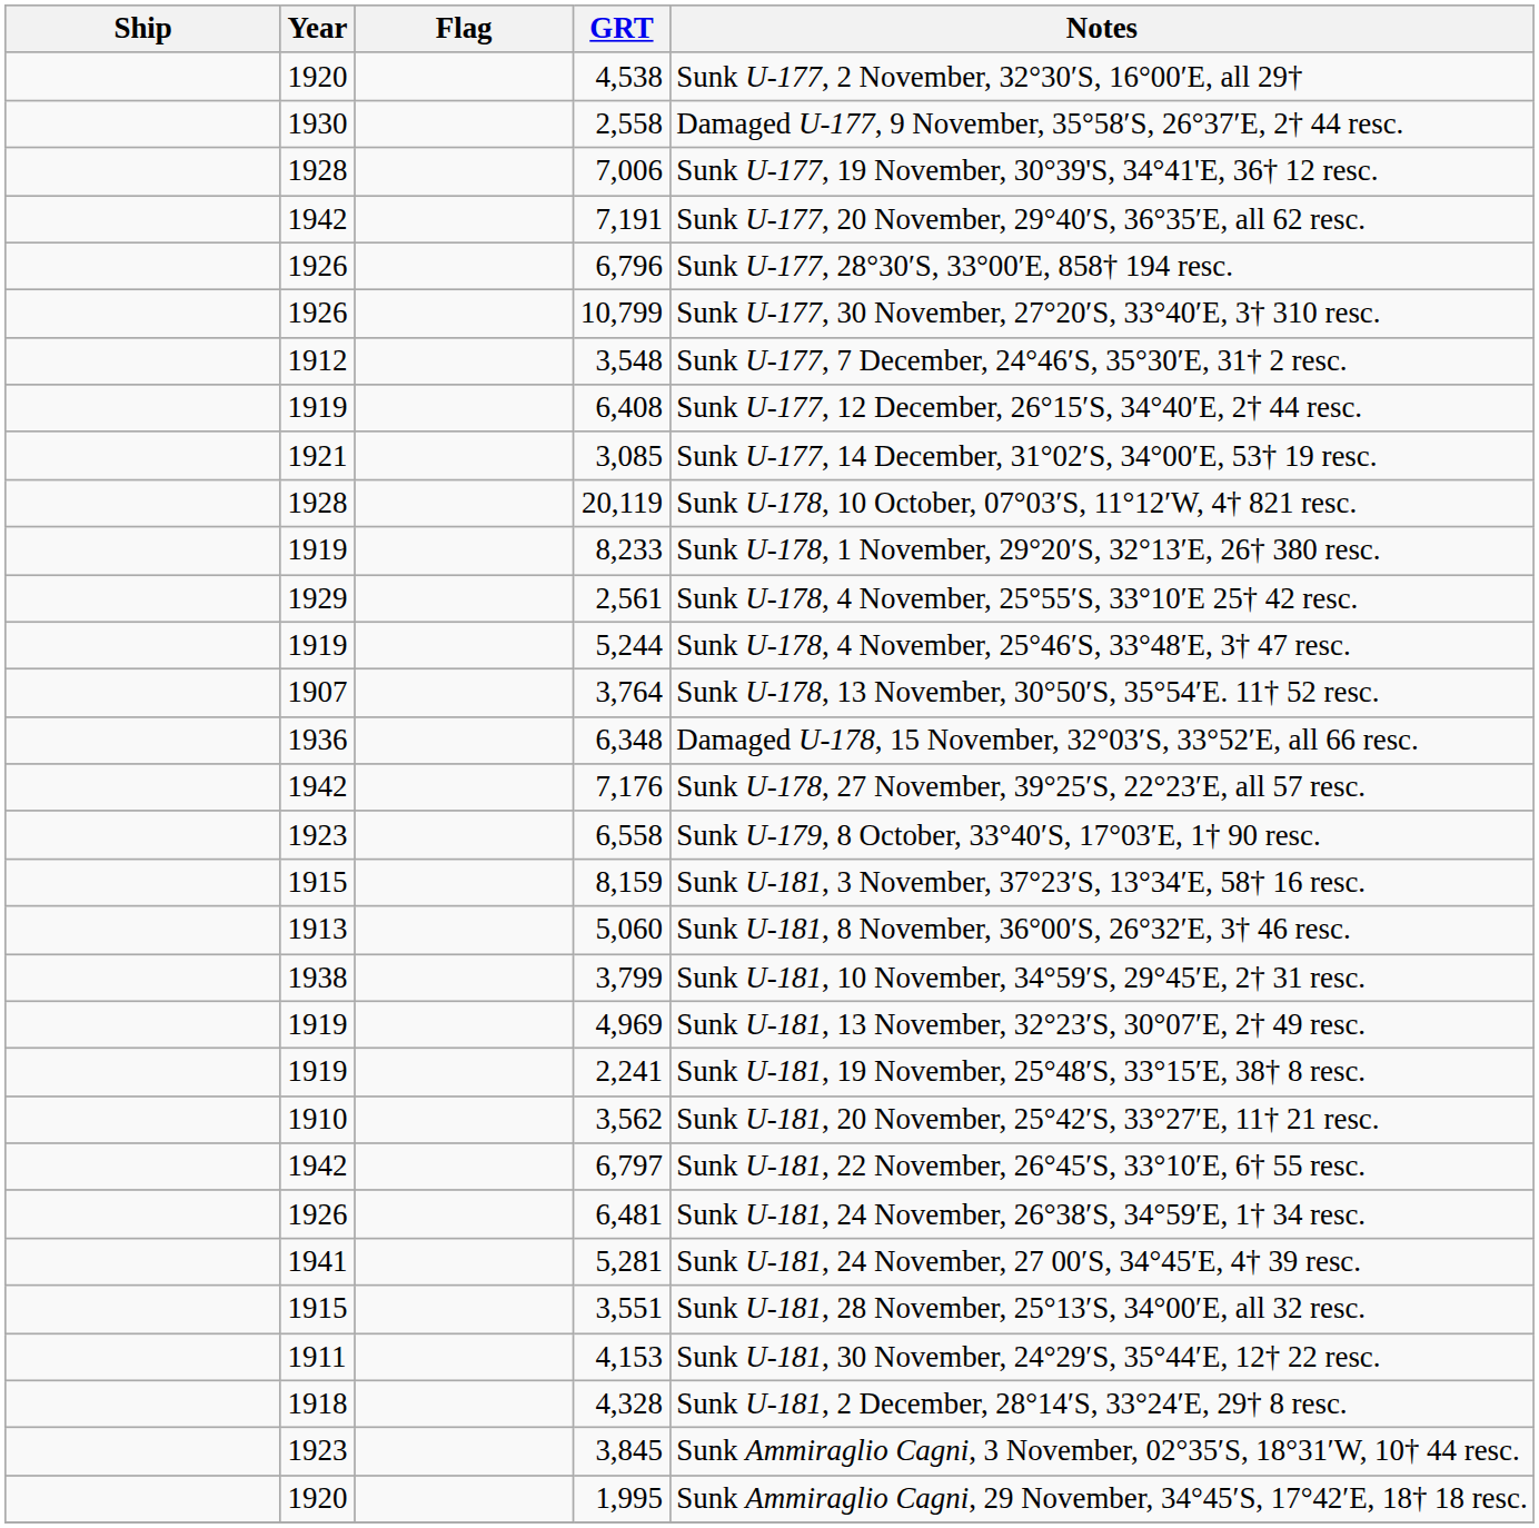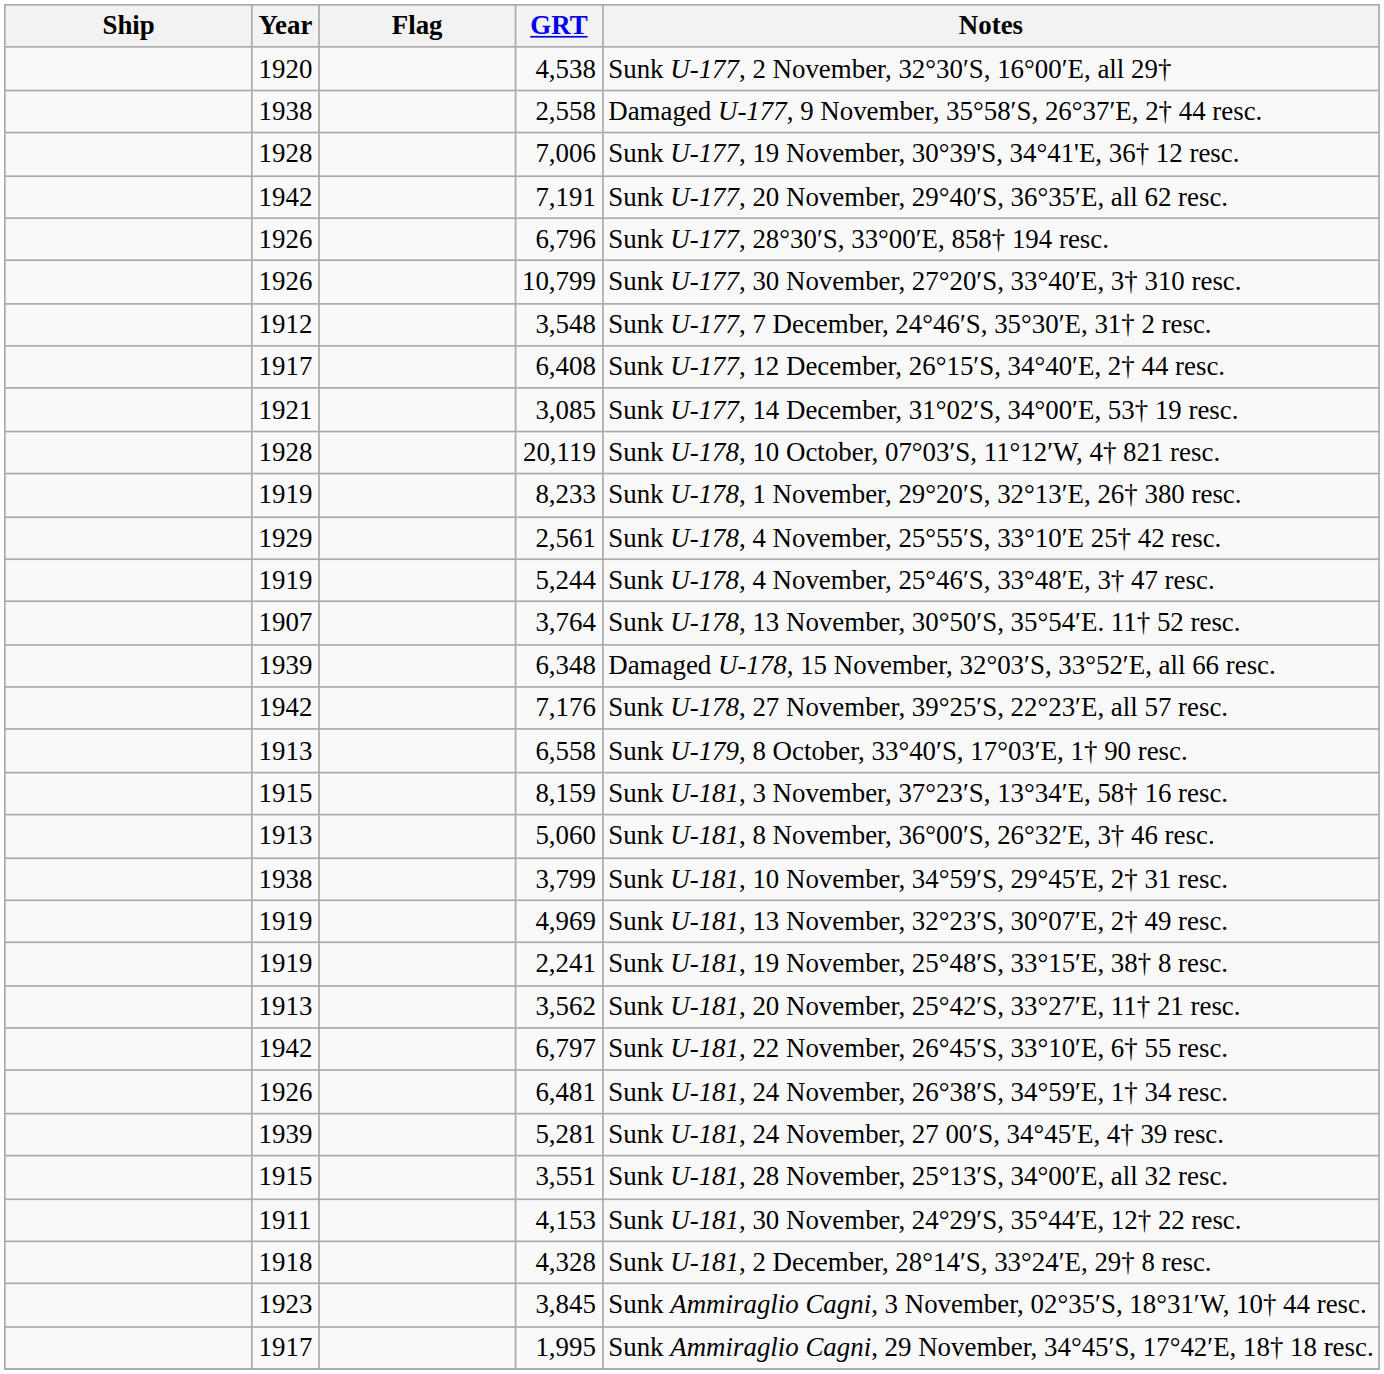 <table class="wikitable sortable">
 <tr>
 <th scope="col" width="140px">Ship</th>
 <th scope="col" width="20px">Year</th>
 <th scope="col" width="110px">Flag</th>
 <th scope="col" width="30px"><a href='#'>GRT</a></th>
 <th>Notes</th>
 </tr>
 <tr>
 <td align="left"></td>
 <td align="left">1920</td>
 <td align="left"></td>
 <td align="right">4,538</td>
 <td align="left">Sunk <em>U-177</em>, 2 November, 32°30′S, 16°00′E, all 29†</td>
 </tr>
 <tr>
 <td align="left"></td>
-<td align="left">1930</td>
+<td align="left">1938</td>
 <td align="left"></td>
 <td align="right">2,558</td>
 <td align="left">Damaged <em>U-177</em>, 9 November, 35°58′S, 26°37′E, 2† 44 resc.</td>
 </tr>
 <tr>
 <td align="left"></td>
 <td align="left">1928</td>
 <td align="left"></td>
 <td align="right">7,006</td>
 <td align="left">Sunk <em>U-177</em>, 19 November, 30°39'S, 34°41'E, 36† 12 resc.</td>
 </tr>
 <tr>
 <td align="left"></td>
 <td align="left">1942</td>
 <td align="left"></td>
 <td align="right">7,191</td>
 <td align="left">Sunk <em>U-177</em>, 20 November, 29°40′S, 36°35′E, all 62 resc.</td>
 </tr>
 <tr>
 <td align="left"></td>
 <td align="left">1926</td>
 <td align="left"></td>
 <td align="right">6,796</td>
 <td align="left">Sunk <em>U-177</em>, 28°30′S, 33°00′E, 858† 194 resc.</td>
 </tr>
 <tr>
 <td align="left"></td>
 <td align="left">1926</td>
 <td align="left"></td>
 <td align="right">10,799</td>
 <td align="left">Sunk <em>U-177</em>, 30 November, 27°20′S, 33°40′E, 3† 310 resc.</td>
 </tr>
 <tr>
 <td align="left"></td>
 <td align="left">1912</td>
 <td align="left"></td>
 <td align="right">3,548</td>
 <td align="left">Sunk <em>U-177</em>, 7 December, 24°46′S, 35°30′E, 31† 2 resc.</td>
 </tr>
 <tr>
 <td align="left"></td>
-<td align="left">1919</td>
+<td align="left">1917</td>
 <td align="left"></td>
 <td align="right">6,408</td>
 <td align="left">Sunk <em>U-177</em>, 12 December, 26°15′S, 34°40′E, 2† 44 resc.</td>
 </tr>
 <tr>
 <td align="left"></td>
 <td align="left">1921</td>
 <td align="left"></td>
 <td align="right">3,085</td>
 <td align="left">Sunk <em>U-177</em>, 14 December, 31°02′S, 34°00′E, 53† 19 resc.</td>
 </tr>
 <tr>
 <td align="left"></td>
 <td align="left">1928</td>
 <td align="left"></td>
 <td align="right">20,119</td>
 <td align="left">Sunk <em>U-178</em>, 10 October, 07°03′S, 11°12′W, 4† 821 resc.</td>
 </tr>
 <tr>
 <td align="left"></td>
 <td align="left">1919</td>
 <td align="left"></td>
 <td align="right">8,233</td>
 <td align="left">Sunk <em>U-178</em>, 1 November, 29°20′S, 32°13′E, 26† 380 resc.</td>
 </tr>
 <tr>
 <td align="left"></td>
 <td align="left">1929</td>
 <td align="left"></td>
 <td align="right">2,561</td>
 <td align="left">Sunk <em>U-178</em>, 4 November, 25°55′S, 33°10′E 25† 42 resc.</td>
 </tr>
 <tr>
 <td align="left"></td>
 <td align="left">1919</td>
 <td align="left"></td>
 <td align="right">5,244</td>
 <td align="left">Sunk <em>U-178</em>, 4 November, 25°46′S, 33°48′E, 3† 47 resc.</td>
 </tr>
 <tr>
 <td align="left"></td>
 <td align="left">1907</td>
 <td align="left"></td>
 <td align="right">3,764</td>
 <td align="left">Sunk <em>U-178</em>, 13 November, 30°50′S, 35°54′E. 11† 52 resc.</td>
 </tr>
 <tr>
 <td align="left"></td>
-<td align="left">1936</td>
+<td align="left">1939</td>
 <td align="left"></td>
 <td align="right">6,348</td>
 <td align="left">Damaged <em>U-178</em>, 15 November, 32°03′S, 33°52′E, all 66 resc.</td>
 </tr>
 <tr>
 <td align="left"></td>
 <td align="left">1942</td>
 <td align="left"></td>
 <td align="right">7,176</td>
 <td align="left">Sunk <em>U-178</em>, 27 November, 39°25′S, 22°23′E, all 57 resc.</td>
 </tr>
 <tr>
 <td align="left"></td>
-<td align="left">1923</td>
+<td align="left">1913</td>
 <td align="left"></td>
 <td align="right">6,558</td>
 <td align="left">Sunk <em>U-179</em>, 8 October, 33°40′S, 17°03′E, 1† 90 resc.</td>
 </tr>
 <tr>
 <td align="left"></td>
 <td align="left">1915</td>
 <td align="left"></td>
 <td align="right">8,159</td>
 <td align="left">Sunk <em>U-181</em>, 3 November, 37°23′S, 13°34′E, 58† 16 resc.</td>
 </tr>
 <tr>
 <td align="left"></td>
 <td align="left">1913</td>
 <td align="left"></td>
 <td align="right">5,060</td>
 <td align="left">Sunk <em>U-181</em>, 8 November, 36°00′S, 26°32′E, 3† 46 resc.</td>
 </tr>
 <tr>
 <td align="left"></td>
 <td align="left">1938</td>
 <td align="left"></td>
 <td align="right">3,799</td>
 <td align="left">Sunk <em>U-181</em>, 10 November, 34°59′S, 29°45′E, 2† 31 resc.</td>
 </tr>
 <tr>
 <td align="left"></td>
 <td align="left">1919</td>
 <td align="left"></td>
 <td align="right">4,969</td>
 <td align="left">Sunk <em>U-181</em>, 13 November, 32°23′S, 30°07′E, 2† 49 resc.</td>
 </tr>
 <tr>
 <td align="left"></td>
 <td align="left">1919</td>
 <td align="left"></td>
 <td align="right">2,241</td>
 <td align="left">Sunk <em>U-181</em>, 19 November, 25°48′S, 33°15′E, 38† 8 resc.</td>
 </tr>
 <tr>
 <td align="left"></td>
-<td align="left">1910</td>
+<td align="left">1913</td>
 <td align="left"></td>
 <td align="right">3,562</td>
 <td align="left">Sunk <em>U-181</em>, 20 November, 25°42′S, 33°27′E, 11† 21 resc.</td>
 </tr>
 <tr>
 <td align="left"></td>
 <td align="left">1942</td>
 <td align="left"></td>
 <td align="right">6,797</td>
 <td align="left">Sunk <em>U-181</em>, 22 November, 26°45′S, 33°10′E, 6† 55 resc.</td>
 </tr>
 <tr>
 <td align="left"></td>
 <td align="left">1926</td>
 <td align="left"></td>
 <td align="right">6,481</td>
 <td align="left">Sunk <em>U-181</em>, 24 November, 26°38′S, 34°59′E, 1† 34 resc.</td>
 </tr>
 <tr>
 <td align="left"></td>
-<td align="left">1941</td>
+<td align="left">1939</td>
 <td align="left"></td>
 <td align="right">5,281</td>
 <td align="left">Sunk <em>U-181</em>, 24 November, 27 00′S, 34°45′E, 4† 39 resc.</td>
 </tr>
 <tr>
 <td align="left"></td>
 <td align="left">1915</td>
 <td align="left"></td>
 <td align="right">3,551</td>
 <td align="left">Sunk <em>U-181</em>, 28 November, 25°13′S, 34°00′E, all 32 resc.</td>
 </tr>
 <tr>
 <td align="left"></td>
 <td align="left">1911</td>
 <td align="left"></td>
 <td align="right">4,153</td>
 <td align="left">Sunk <em>U-181</em>, 30 November, 24°29′S, 35°44′E, 12† 22 resc.</td>
 </tr>
 <tr>
 <td align="left"></td>
 <td align="left">1918</td>
 <td align="left"></td>
 <td align="right">4,328</td>
 <td align="left">Sunk <em>U-181</em>, 2 December, 28°14′S, 33°24′E, 29† 8 resc.</td>
 </tr>
 <tr>
 <td align="left"></td>
 <td align="left">1923</td>
 <td align="left"></td>
 <td align="right">3,845</td>
 <td align="left">Sunk <em>Ammiraglio Cagni</em>, 3 November, 02°35′S, 18°31′W, 10† 44 resc.</td>
 </tr>
 <tr>
 <td align="left"></td>
-<td align="left">1920</td>
+<td align="left">1917</td>
 <td align="left"></td>
 <td align="right">1,995</td>
 <td align="left">Sunk <em>Ammiraglio Cagni</em>, 29 November, 34°45′S, 17°42′E, 18† 18 resc.</td>
 </tr>
 <tr>
 </tr>
 </table>
